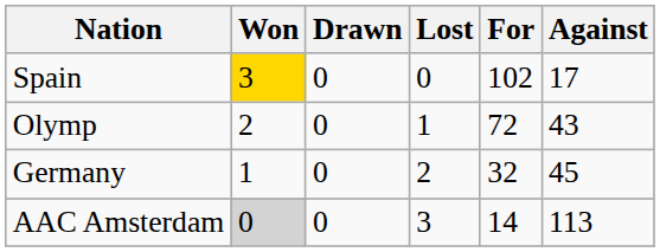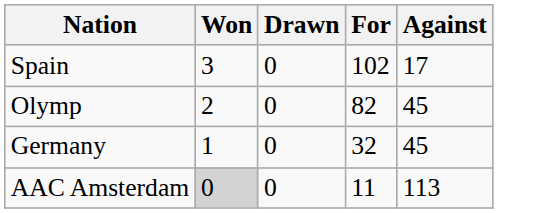 <table class="wikitable">
 <tr>
 <th>Nation</th>
 <th>Won</th>
 <th>Drawn</th>
-<th>Lost</th>
 <th>For</th>
 <th>Against</th>
 </tr>
 <tr>
 <td>Spain</td>
-<td style="background: gold;">3</td>
-<td>0</td>
+<td>3</td>
 <td>0</td>
 <td>102</td>
 <td>17</td>
 </tr>
 <tr>
 <td>Olymp</td>
 <td>2</td>
 <td>0</td>
-<td>1</td>
-<td>72</td>
-<td>43</td>
+<td>82</td>
+<td>45</td>
 </tr>
 <tr>
 <td>Germany</td>
 <td>1</td>
 <td>0</td>
-<td>2</td>
 <td>32</td>
 <td>45</td>
 </tr>
 <tr>
 <td>AAC Amsterdam</td>
 <td style="background: lightgrey;">0</td>
 <td>0</td>
-<td>3</td>
-<td>14</td>
+<td>11</td>
 <td>113</td>
 </tr>
 </table>
